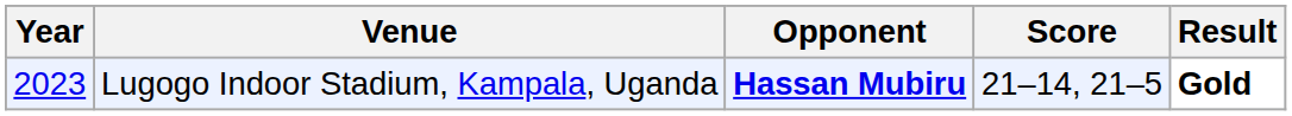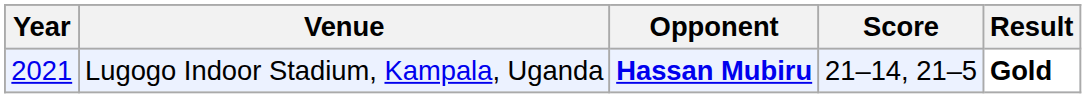 <table class="sortable wikitable" style="font-size: 90%;">
 <tr>
 <th>Year</th>
 <th>Venue</th>
 <th>Opponent</th>
 <th>Score</th>
 <th>Result</th>
 </tr>
 <tr style="background:#ECF2FF">
-<td align="center"><a href='#'>2023</a></td>
+<td align="center"><a href='#'>2021</a></td>
 <td align="left">Lugogo Indoor Stadium, <a href='#'>Kampala</a>, Uganda</td>
 <td align="left"><strong> <a href='#'>Hassan Mubiru</a></strong></td>
 <td align="left">21–14, 21–5</td>
 <td style="text-align:left; background:white"> <strong>Gold</strong></td>
 </tr>
 </table>
